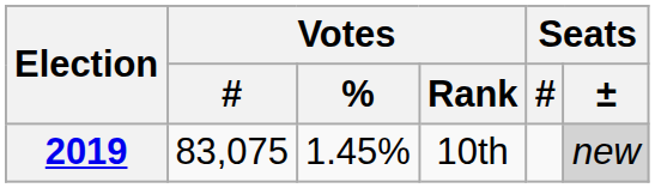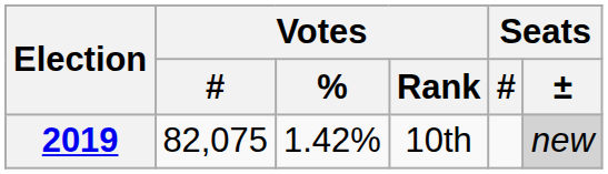 <table class="wikitable" style="text-align:center;">
 <tr>
 <th rowspan="2">Election</th>
 <th colspan="3">Votes</th>
 <th colspan="2">Seats</th>
 </tr>
 <tr>
 <th>#</th>
 <th>%</th>
 <th>Rank</th>
 <th>#</th>
 <th><strong>±</strong></th>
 </tr>
 <tr>
 <th><a href='#'>2019</a></th>
-<td>83,075<br></td>
-<td>1.45%</td>
+<td>82,075<br></td>
+<td>1.42%</td>
 <td>10th</td>
 <td></td>
 <td style="background: lightgrey;"><em>new</em></td>
 </tr>
 </table>
